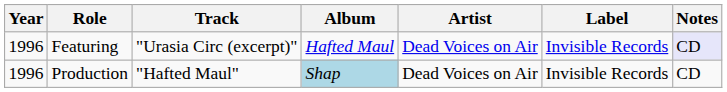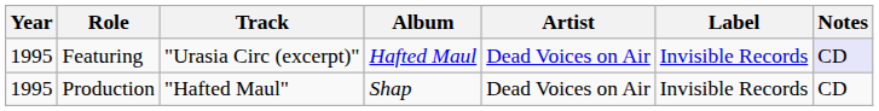 <table class="wikitable">
 <tr>
 <th>Year</th>
 <th>Role</th>
 <th>Track</th>
 <th>Album</th>
 <th>Artist</th>
 <th>Label</th>
 <th>Notes</th>
 </tr>
 <tr>
-<td>1996</td>
+<td>1995</td>
 <td>Featuring</td>
 <td>"Urasia Circ (excerpt)"</td>
 <td><em><a href='#'>Hafted Maul</a></em></td>
 <td><a href='#'>Dead Voices on Air</a></td>
 <td><a href='#'>Invisible Records</a></td>
 <td style="background: lavender;">CD</td>
 </tr>
 <tr>
-<td>1996</td>
+<td>1995</td>
 <td>Production</td>
 <td>"Hafted Maul"</td>
-<td style="background: lightblue;"><em>Shap</em></td>
+<td><em>Shap</em></td>
 <td>Dead Voices on Air</td>
 <td>Invisible Records</td>
 <td>CD</td>
 </tr>
 </table>
